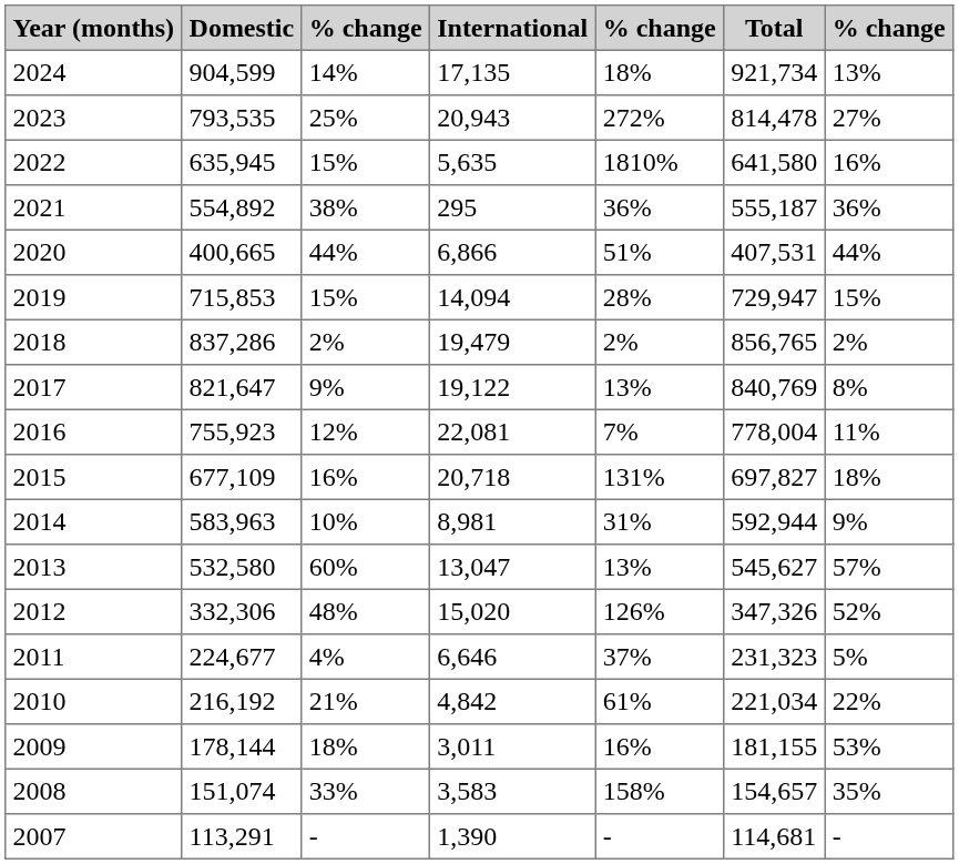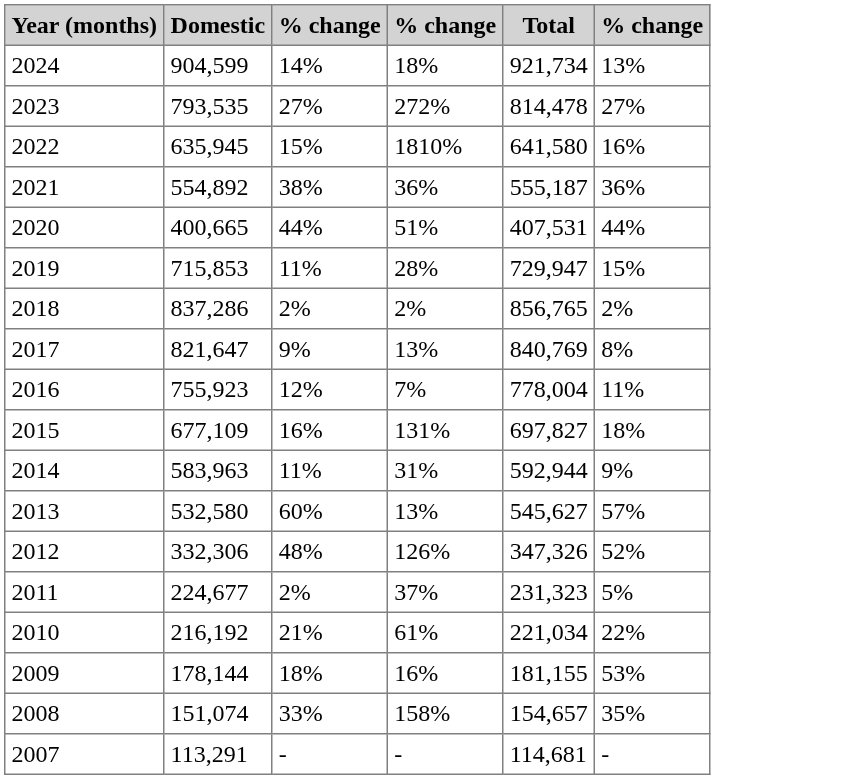 <table class="toccolours" border="1" cellpadding="4" style="border-collapse:collapse">
 <tr bgcolor=lightgrey>
 <th>Year (months)</th>
 <th>Domestic</th>
 <th>% change</th>
-<th>International</th>
 <th>% change</th>
 <th>Total</th>
 <th>% change</th>
 </tr>
 <tr>
 <td>2024</td>
 <td>904,599</td>
 <td> 14%</td>
-<td>17,135</td>
 <td> 18%</td>
 <td>921,734</td>
 <td> 13%</td>
 </tr>
 <tr>
 <td>2023</td>
 <td>793,535</td>
-<td> 25%</td>
-<td>20,943</td>
+<td> 27%</td>
 <td> 272%</td>
 <td>814,478</td>
 <td> 27%</td>
 </tr>
 <tr>
 <td>2022</td>
 <td>635,945</td>
 <td> 15%</td>
-<td>5,635</td>
 <td> 1810%</td>
 <td>641,580</td>
 <td> 16%</td>
 </tr>
 <tr>
 <td>2021</td>
 <td>554,892</td>
 <td> 38%</td>
-<td>295</td>
 <td> 36%</td>
 <td>555,187</td>
 <td> 36%</td>
 </tr>
 <tr>
 <td>2020</td>
 <td>400,665</td>
 <td> 44%</td>
-<td>6,866</td>
 <td> 51%</td>
 <td>407,531</td>
 <td> 44%</td>
 </tr>
 <tr>
 <td>2019</td>
 <td>715,853</td>
-<td> 15%</td>
-<td>14,094</td>
+<td> 11%</td>
 <td> 28%</td>
 <td>729,947</td>
 <td> 15%</td>
 </tr>
 <tr>
 <td>2018</td>
 <td>837,286</td>
 <td> 2%</td>
-<td>19,479</td>
 <td> 2%</td>
 <td>856,765</td>
 <td> 2%</td>
 </tr>
 <tr>
 <td>2017</td>
 <td>821,647</td>
 <td> 9%</td>
-<td>19,122</td>
 <td> 13%</td>
 <td>840,769</td>
 <td> 8%</td>
 </tr>
 <tr>
 <td>2016</td>
 <td>755,923</td>
 <td> 12%</td>
-<td>22,081</td>
 <td> 7%</td>
 <td>778,004</td>
 <td> 11%</td>
 </tr>
 <tr>
 <td>2015</td>
 <td>677,109</td>
 <td> 16%</td>
-<td>20,718</td>
 <td> 131%</td>
 <td>697,827</td>
 <td> 18%</td>
 </tr>
 <tr>
 <td>2014</td>
 <td>583,963</td>
-<td> 10%</td>
-<td>8,981</td>
+<td> 11%</td>
 <td> 31%</td>
 <td>592,944</td>
 <td> 9%</td>
 </tr>
 <tr>
 <td>2013</td>
 <td>532,580</td>
 <td> 60%</td>
-<td>13,047</td>
 <td> 13%</td>
 <td>545,627</td>
 <td> 57%</td>
 </tr>
 <tr>
 <td>2012</td>
 <td>332,306</td>
 <td> 48%</td>
-<td>15,020</td>
 <td> 126%</td>
 <td>347,326</td>
 <td> 52%</td>
 </tr>
 <tr>
 <td>2011</td>
 <td>224,677</td>
-<td> 4%</td>
-<td>6,646</td>
+<td> 2%</td>
 <td> 37%</td>
 <td>231,323</td>
 <td> 5%</td>
 </tr>
 <tr>
 <td>2010</td>
 <td>216,192</td>
 <td> 21%</td>
-<td>4,842</td>
 <td> 61%</td>
 <td>221,034</td>
 <td> 22%</td>
 </tr>
 <tr>
 <td>2009</td>
 <td>178,144</td>
 <td> 18%</td>
-<td>3,011</td>
 <td> 16%</td>
 <td>181,155</td>
 <td> 53%</td>
 </tr>
 <tr>
 <td>2008</td>
 <td>151,074</td>
 <td> 33%</td>
-<td>3,583</td>
 <td> 158%</td>
 <td>154,657</td>
 <td> 35%</td>
 </tr>
 <tr>
 <td>2007</td>
 <td>113,291</td>
 <td>-</td>
-<td>1,390</td>
 <td>-</td>
 <td>114,681</td>
 <td>-</td>
 </tr>
 </table>
